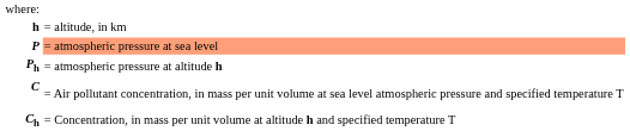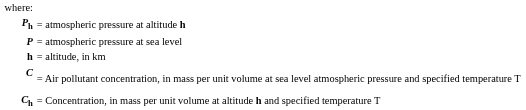 <table border="0" cellpadding="2">
 <tr>
 <td align=right>where:</td>
 <td> </td>
 </tr>
 <tr>
-<th align=right><strong>h</strong></th>
-<td align=left>= altitude, in km</td>
+<th align=right><strong><em>P</em></strong><sub><strong>h</strong></sub></th>
+<td align=left>= atmospheric pressure at altitude <strong>h</strong></td>
 </tr>
 <tr>
 <th align=right><strong><em>P</em></strong></th>
-<td align=left style="background: lightsalmon;">= atmospheric pressure at sea level</td>
+<td align=left>= atmospheric pressure at sea level</td>
 </tr>
 <tr>
-<th align=right><strong><em>P</em></strong><sub><strong>h</strong></sub></th>
-<td align=left>= atmospheric pressure at altitude <strong>h</strong></td>
+<th align=right><strong>h</strong></th>
+<td align=left>= altitude, in km</td>
 </tr>
 <tr>
 <th align=right><strong><em>C</em></strong><br> </th>
 <td align=left>= Air pollutant concentration, in mass per unit volume at sea level atmospheric pressure and specified temperature T</td>
 </tr>
 <tr>
 <th align=right><strong><em>C</em></strong><sub><strong>h</strong></sub></th>
 <td align=left>= Concentration, in mass per unit volume at altitude <strong>h</strong> and specified temperature T</td>
 </tr>
 </table>
